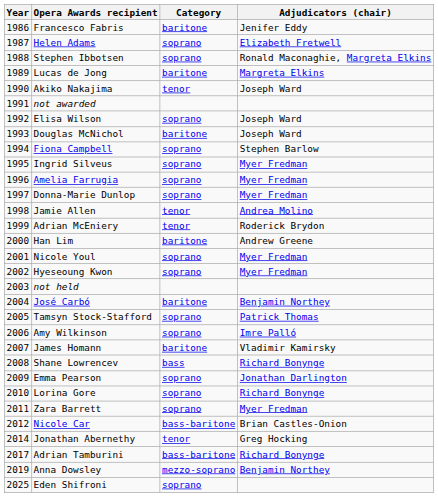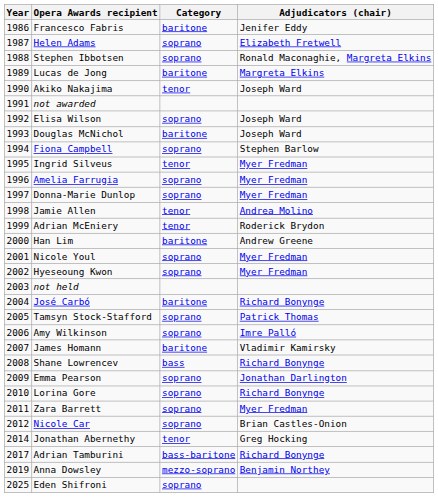 <table class="wikitable">
 <tr>
 <th>Year</th>
 <th>Opera Awards recipient</th>
 <th>Category</th>
 <th>Adjudicators (chair)</th>
 </tr>
 <tr>
 <td>1986</td>
 <td>Francesco Fabris</td>
 <td><a href='#'>baritone</a></td>
 <td>Jenifer Eddy</td>
 </tr>
 <tr>
 <td>1987</td>
 <td><a href='#'>Helen Adams</a></td>
 <td><a href='#'>soprano</a></td>
 <td><a href='#'>Elizabeth Fretwell</a></td>
 </tr>
 <tr>
 <td>1988</td>
 <td>Stephen Ibbotsen</td>
 <td><a href='#'>soprano</a></td>
 <td>Ronald Maconaghie, <a href='#'>Margreta Elkins</a></td>
 </tr>
 <tr>
 <td>1989</td>
 <td>Lucas de Jong</td>
 <td><a href='#'>baritone</a></td>
 <td><a href='#'>Margreta Elkins</a></td>
 </tr>
 <tr>
 <td>1990</td>
 <td>Akiko Nakajima</td>
 <td><a href='#'>tenor</a></td>
 <td>Joseph Ward</td>
 </tr>
 <tr>
 <td>1991</td>
 <td><em>not awarded</em></td>
 <td></td>
 <td></td>
 </tr>
 <tr>
 <td>1992</td>
 <td>Elisa Wilson</td>
 <td><a href='#'>soprano</a></td>
 <td>Joseph Ward</td>
 </tr>
 <tr>
 <td>1993</td>
 <td>Douglas McNichol</td>
 <td><a href='#'>baritone</a></td>
 <td>Joseph Ward</td>
 </tr>
 <tr>
 <td>1994</td>
 <td><a href='#'>Fiona Campbell</a></td>
 <td><a href='#'>soprano</a></td>
 <td>Stephen Barlow</td>
 </tr>
 <tr>
 <td>1995</td>
 <td>Ingrid Silveus</td>
-<td><a href='#'>soprano</a></td>
+<td><a href='#'>tenor</a></td>
 <td><a href='#'>Myer Fredman</a></td>
 </tr>
 <tr>
 <td>1996</td>
 <td><a href='#'>Amelia Farrugia</a></td>
 <td><a href='#'>soprano</a></td>
 <td><a href='#'>Myer Fredman</a></td>
 </tr>
 <tr>
 <td>1997</td>
 <td>Donna-Marie Dunlop</td>
 <td><a href='#'>soprano</a></td>
 <td><a href='#'>Myer Fredman</a></td>
 </tr>
 <tr>
 <td>1998</td>
 <td>Jamie Allen</td>
 <td><a href='#'>tenor</a></td>
 <td><a href='#'>Andrea Molino</a></td>
 </tr>
 <tr>
 <td>1999</td>
 <td>Adrian McEniery</td>
 <td><a href='#'>tenor</a></td>
 <td>Roderick Brydon</td>
 </tr>
 <tr>
 <td>2000</td>
 <td>Han Lim</td>
 <td><a href='#'>baritone</a></td>
 <td>Andrew Greene</td>
 </tr>
 <tr>
 <td>2001</td>
 <td>Nicole Youl</td>
 <td><a href='#'>soprano</a></td>
 <td><a href='#'>Myer Fredman</a></td>
 </tr>
 <tr>
 <td>2002</td>
 <td>Hyeseoung Kwon</td>
 <td><a href='#'>soprano</a></td>
 <td><a href='#'>Myer Fredman</a></td>
 </tr>
 <tr>
 <td>2003</td>
 <td><em>not held</em></td>
 <td></td>
 <td></td>
 </tr>
 <tr>
 <td>2004</td>
 <td><a href='#'>José Carbó</a></td>
 <td><a href='#'>baritone</a></td>
-<td><a href='#'>Benjamin Northey</a></td>
+<td><a href='#'>Richard Bonynge</a></td>
 </tr>
 <tr>
 <td>2005</td>
 <td>Tamsyn Stock-Stafford</td>
 <td><a href='#'>soprano</a></td>
 <td><a href='#'>Patrick Thomas</a></td>
 </tr>
 <tr>
 <td>2006</td>
 <td>Amy Wilkinson</td>
 <td><a href='#'>soprano</a></td>
 <td><a href='#'>Imre Palló</a></td>
 </tr>
 <tr>
 <td>2007</td>
 <td>James Homann</td>
 <td><a href='#'>baritone</a></td>
 <td>Vladimir Kamirsky</td>
 </tr>
 <tr>
 <td>2008</td>
 <td>Shane Lowrencev</td>
 <td><a href='#'>bass</a></td>
 <td><a href='#'>Richard Bonynge</a></td>
 </tr>
 <tr>
 <td>2009</td>
 <td>Emma Pearson</td>
 <td><a href='#'>soprano</a></td>
 <td><a href='#'>Jonathan Darlington</a></td>
 </tr>
 <tr>
 <td>2010</td>
 <td>Lorina Gore</td>
 <td><a href='#'>soprano</a></td>
 <td><a href='#'>Richard Bonynge</a></td>
 </tr>
 <tr>
 <td>2011</td>
 <td>Zara Barrett</td>
 <td><a href='#'>soprano</a></td>
 <td><a href='#'>Myer Fredman</a></td>
 </tr>
 <tr>
 <td>2012</td>
 <td><a href='#'>Nicole Car</a></td>
-<td><a href='#'>bass-baritone</a></td>
+<td><a href='#'>soprano</a></td>
 <td>Brian Castles-Onion</td>
 </tr>
 <tr>
 <td>2014</td>
 <td>Jonathan Abernethy</td>
 <td><a href='#'>tenor</a></td>
 <td>Greg Hocking</td>
 </tr>
 <tr>
 <td>2017</td>
 <td>Adrian Tamburini</td>
 <td><a href='#'>bass-baritone</a></td>
 <td><a href='#'>Richard Bonynge</a></td>
 </tr>
 <tr>
 <td>2019</td>
 <td>Anna Dowsley</td>
 <td><a href='#'>mezzo-soprano</a></td>
 <td><a href='#'>Benjamin Northey</a></td>
 </tr>
 <tr>
 <td>2025</td>
 <td>Eden Shifroni</td>
 <td><a href='#'>soprano</a></td>
 <td></td>
 </tr>
 </table>
